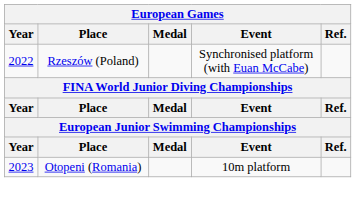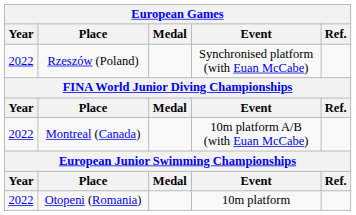 <table class="wikitable center col2izq" style="text-align:center;width:445px;">
 <tr>
 <th colspan="5"><a href='#'>European Games</a></th>
 </tr>
 <tr>
 <th>Year</th>
 <th>Place</th>
 <th>Medal</th>
 <th>Event</th>
 <th>Ref.</th>
 </tr>
 <tr>
 <td><a href='#'>2022</a></td>
 <td><a href='#'>Rzeszów</a> (Poland)</td>
 <td></td>
 <td>Synchronised platform<br>(with <a href='#'>Euan McCabe</a>)</td>
 <td></td>
 </tr>
 <tr>
 <th colspan="5"><strong><a href='#'>FINA World Junior Diving Championships</a></strong></th>
 </tr>
 <tr>
 <th>Year</th>
 <th>Place</th>
 <th>Medal</th>
 <th>Event</th>
 <th>Ref.</th>
 </tr>
 <tr>
+<td><a href='#'>2022</a></td>
+<td><a href='#'>Montreal</a> (<a href='#'>Canada</a>)</td>
+<td></td>
+<td>10m platform A/B<br>(with <a href='#'>Euan McCabe</a>)</td>
+<td></td>
+</tr>
+<tr>
 <th colspan="5"><strong><a href='#'>European Junior Swimming Championships</a></strong></th>
 </tr>
 <tr>
 <th>Year</th>
 <th>Place</th>
 <th>Medal</th>
 <th>Event</th>
 <th>Ref.</th>
 </tr>
 <tr>
-<td><a href='#'>2023</a></td>
+<td><a href='#'>2022</a></td>
 <td><a href='#'>Otopeni</a> (<a href='#'>Romania</a>)</td>
 <td></td>
 <td>10m platform</td>
 <td></td>
 </tr>
 </table>
